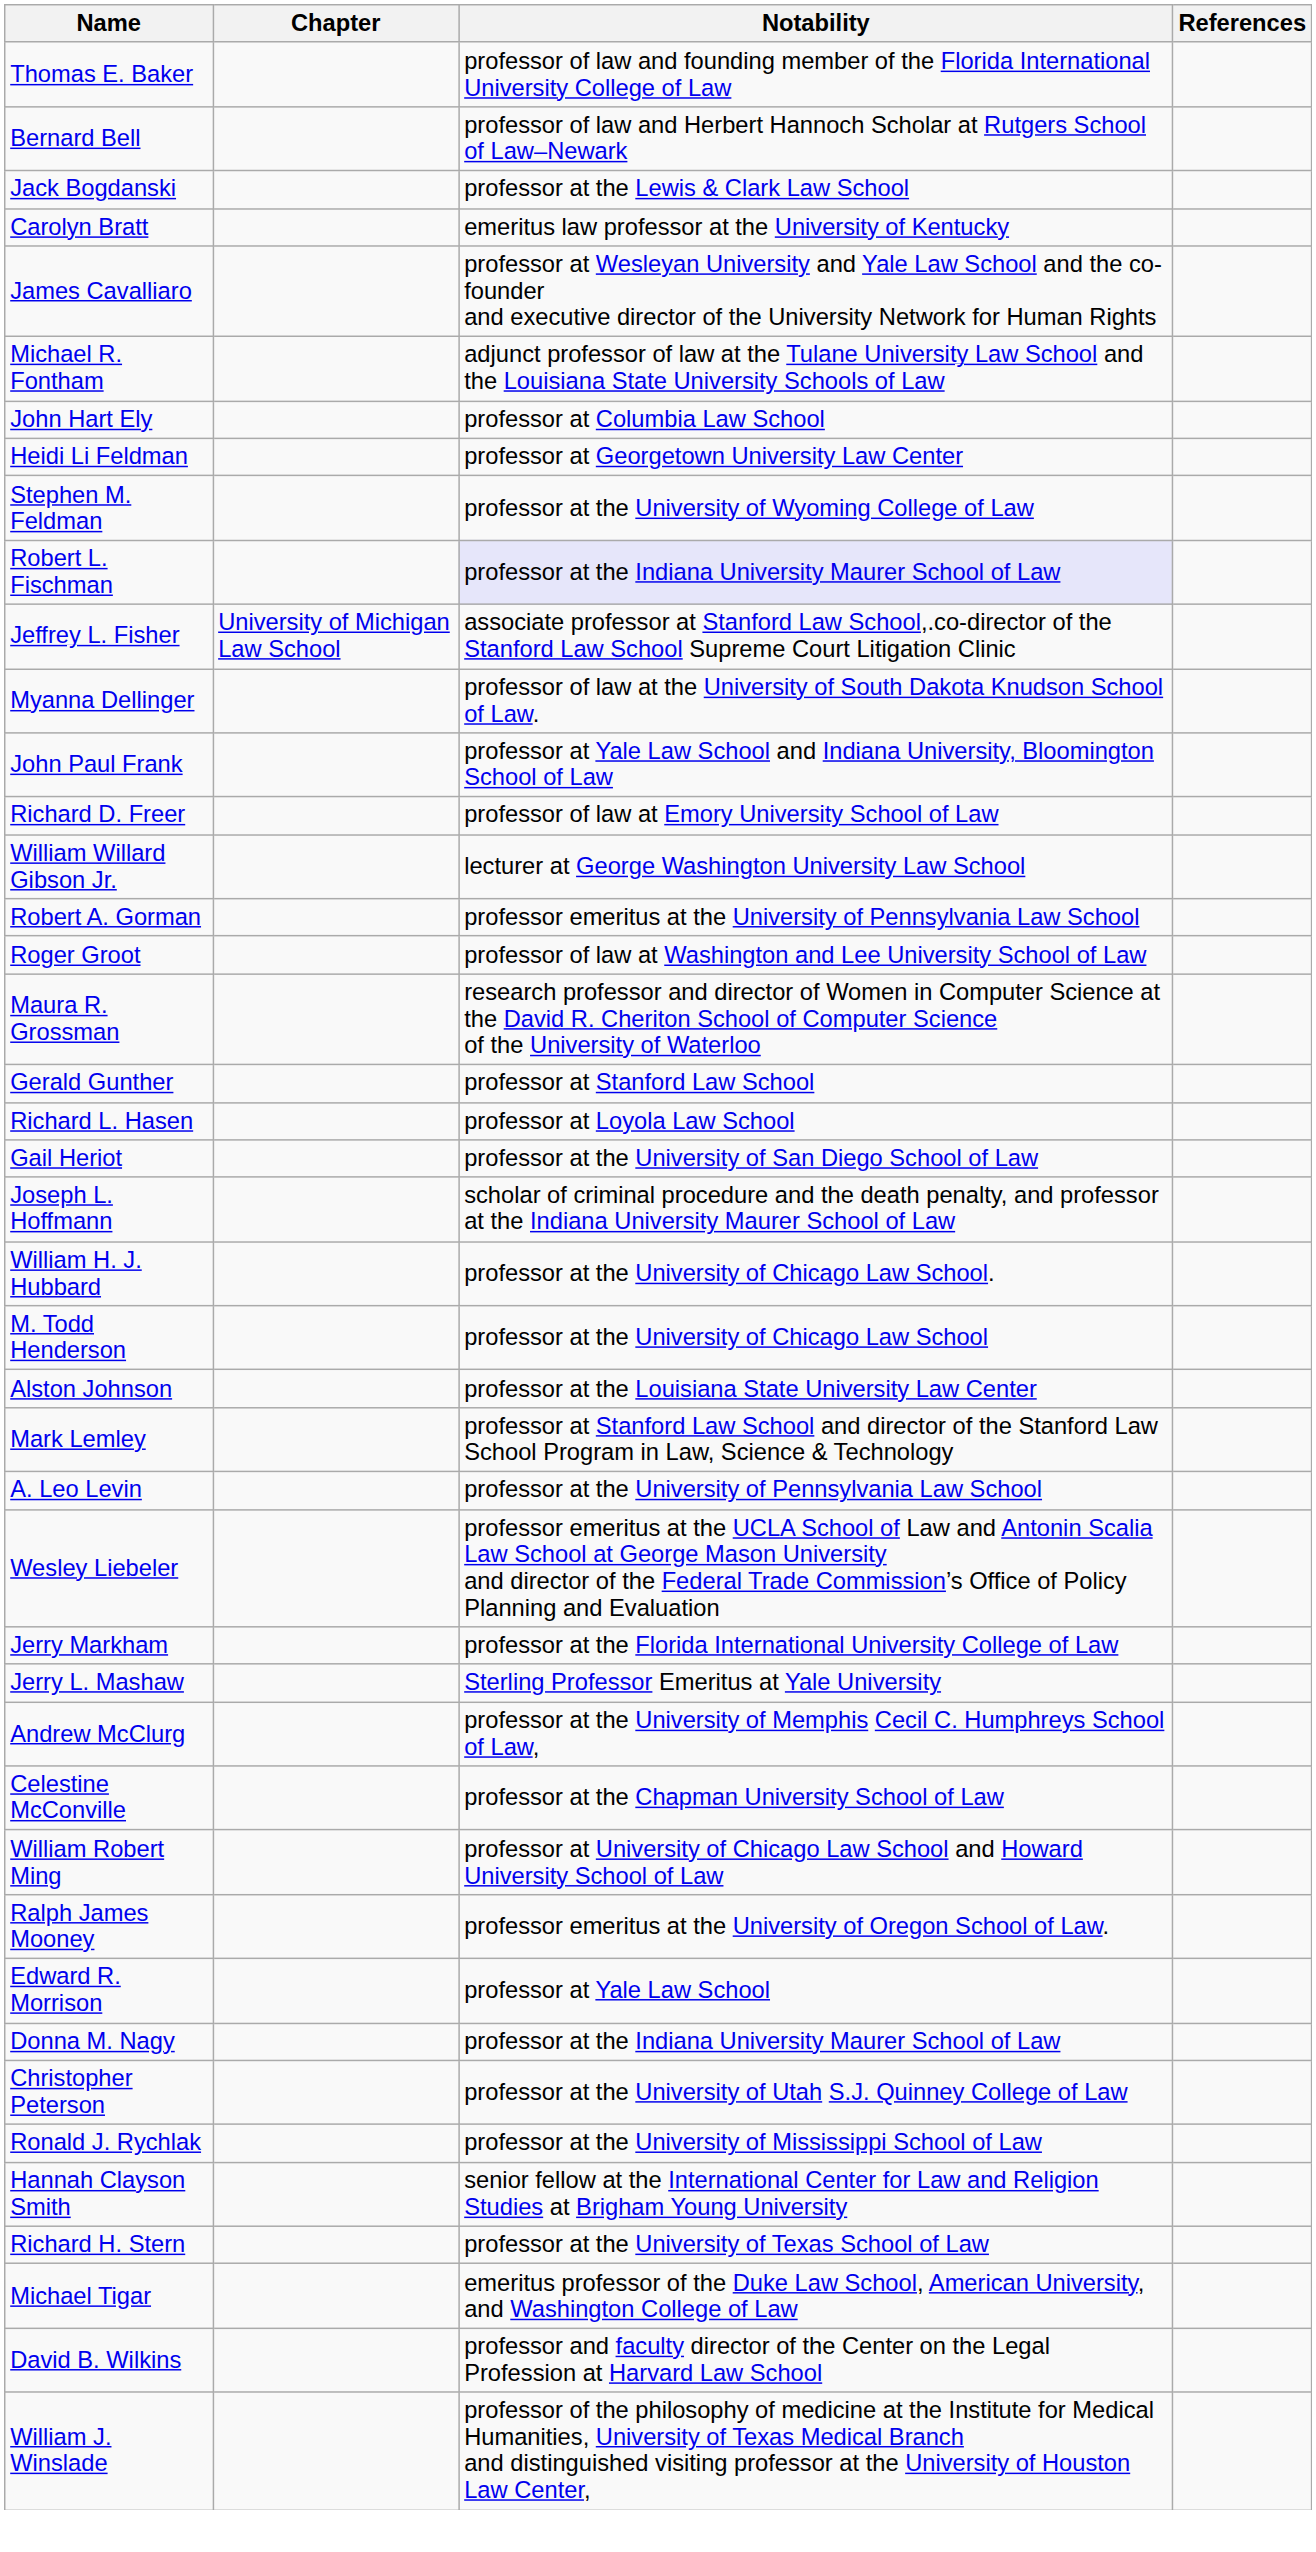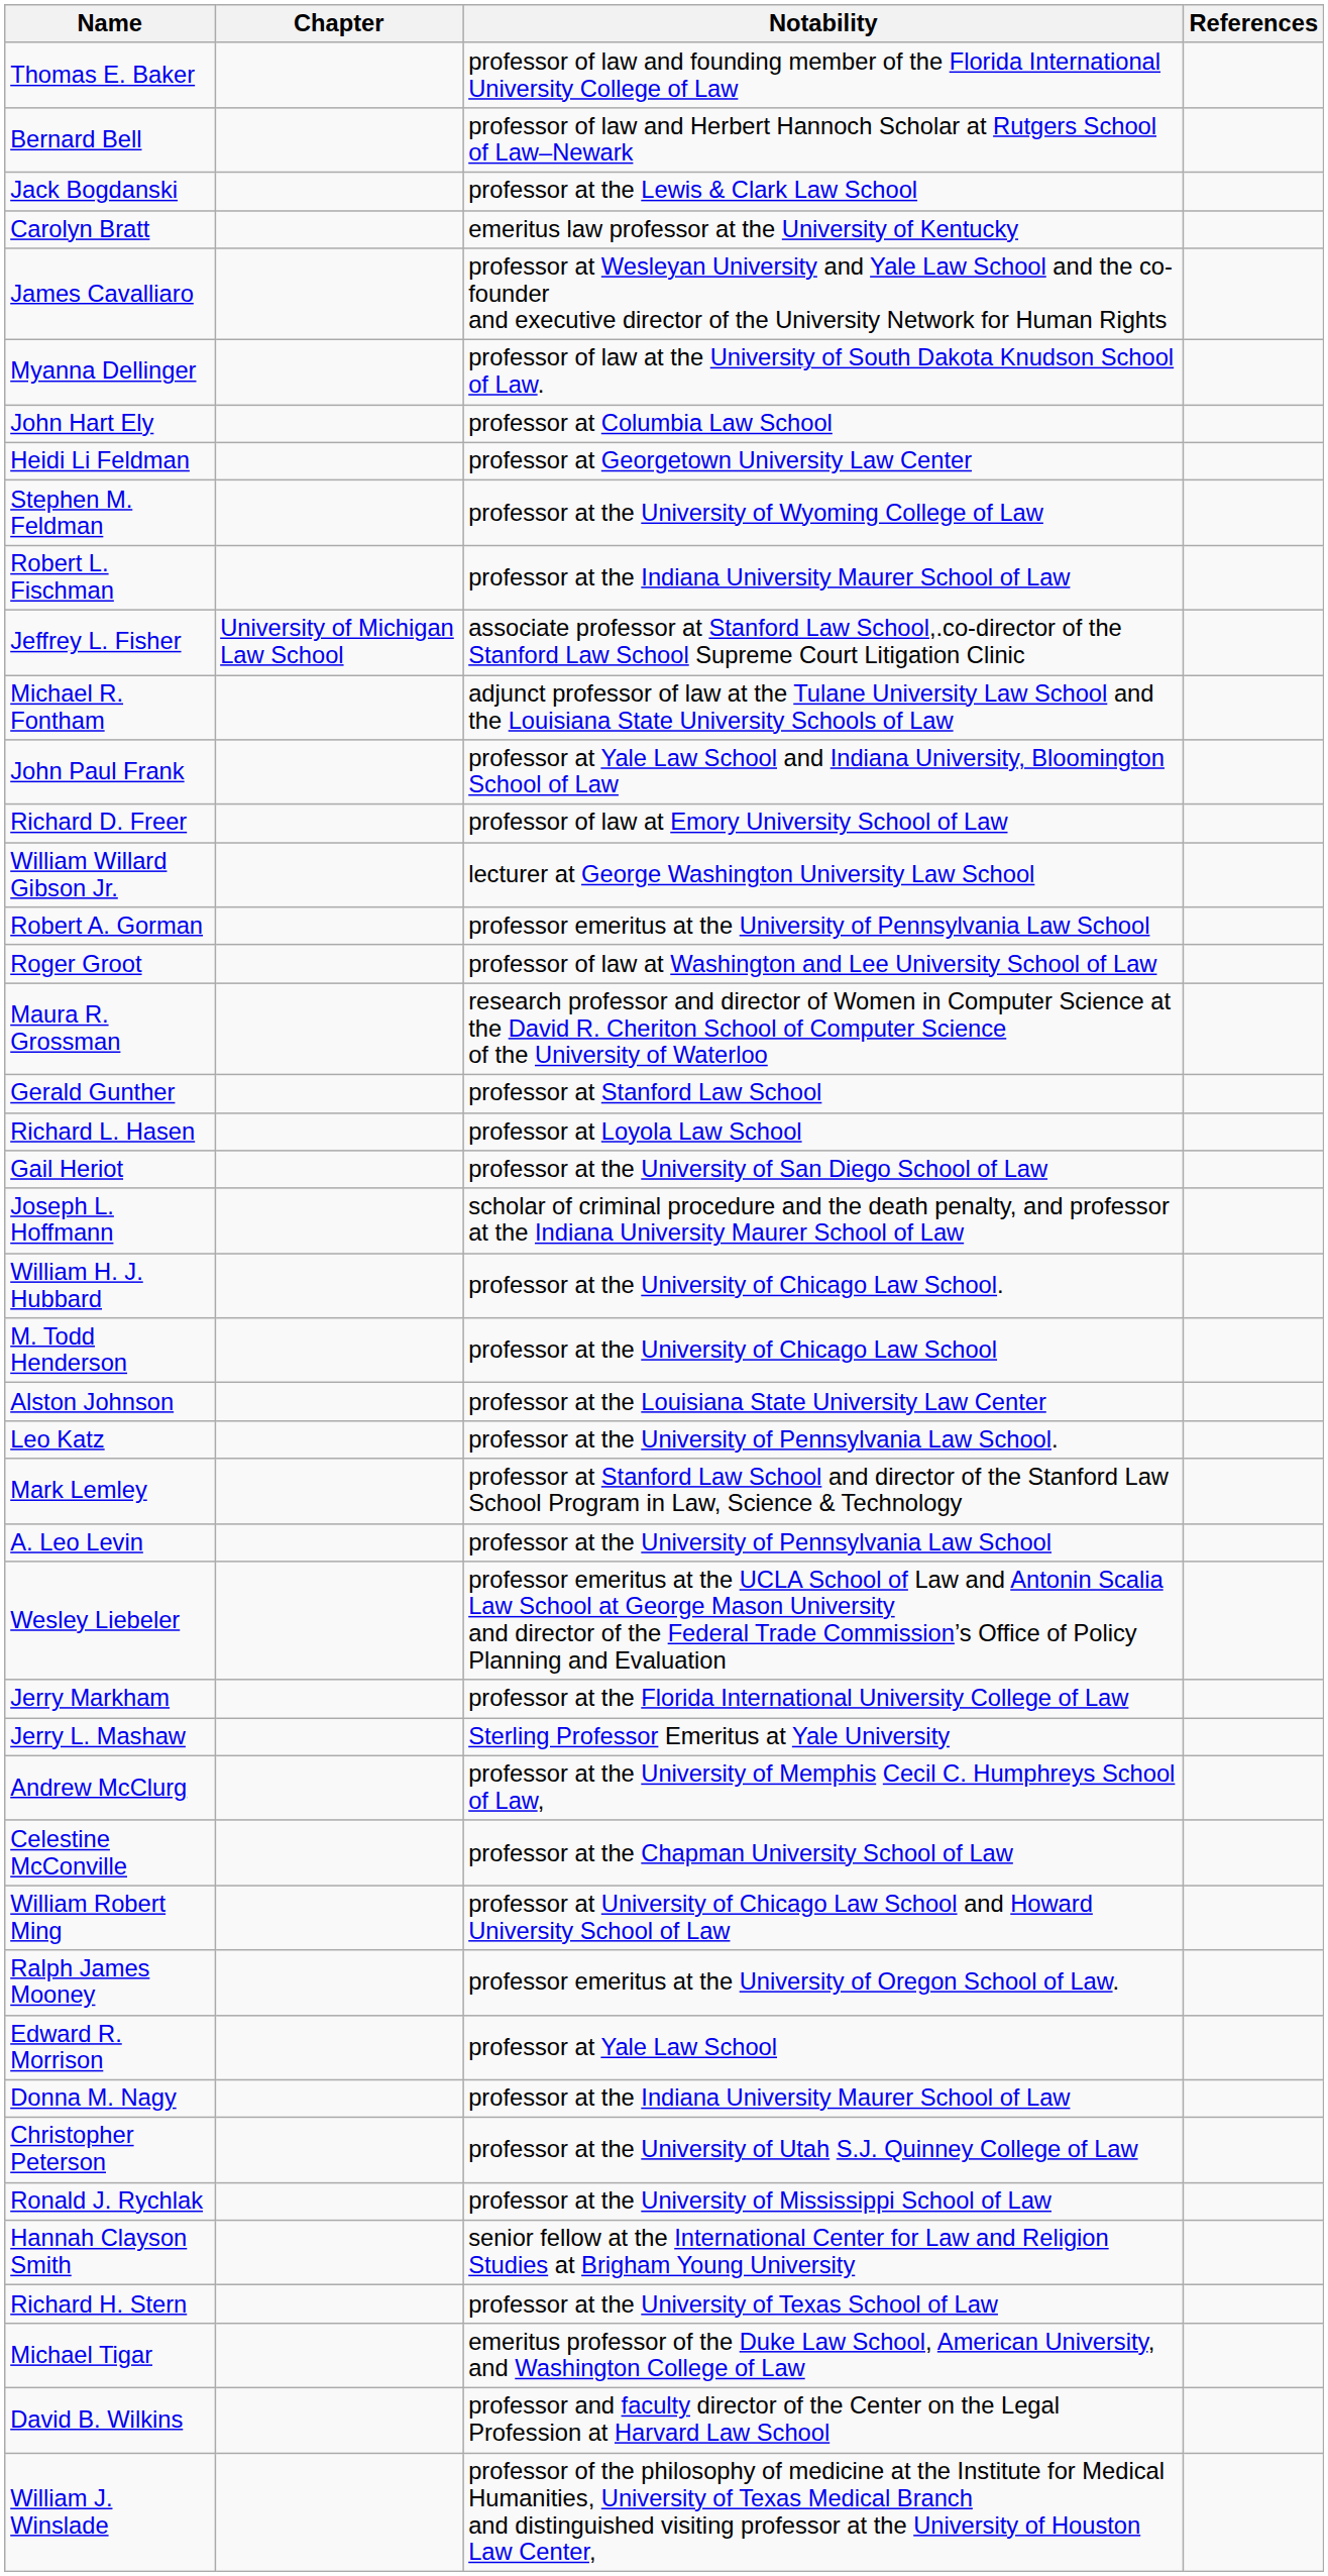 <table class="wikitable sortable" style="width:100%;">
 <tr>
 <th>Name</th>
 <th>Chapter</th>
 <th>Notability</th>
 <th>References</th>
 </tr>
 <tr>
 <td><a href='#'>Thomas E. Baker</a></td>
 <td></td>
 <td>professor of law and founding member of the <a href='#'>Florida International University College of Law</a></td>
 <td></td>
 </tr>
 <tr>
 <td><a href='#'>Bernard Bell</a></td>
 <td></td>
 <td>professor of law and Herbert Hannoch Scholar at <a href='#'>Rutgers School of Law–Newark</a></td>
 <td></td>
 </tr>
 <tr>
 <td><a href='#'>Jack Bogdanski</a></td>
 <td></td>
 <td>professor at the <a href='#'>Lewis & Clark Law School</a></td>
 <td></td>
 </tr>
 <tr>
 <td><a href='#'>Carolyn Bratt</a></td>
 <td></td>
 <td>emeritus law professor at the <a href='#'>University of Kentucky</a></td>
 <td></td>
 </tr>
 <tr>
 <td><a href='#'>James Cavalliaro</a></td>
 <td></td>
 <td>professor at <a href='#'>Wesleyan University</a> and <a href='#'>Yale Law School</a> and the co-founder<br>and executive director of the University Network for Human Rights</td>
 <td></td>
 </tr>
 <tr>
-<td><a href='#'>Michael R. Fontham</a></td>
+<td><a href='#'>Myanna Dellinger</a></td>
 <td></td>
-<td>adjunct professor of law at the <a href='#'>Tulane University Law School</a> and the <a href='#'>Louisiana State University Schools of Law</a></td>
+<td>professor of law at the <a href='#'>University of South Dakota Knudson School of Law</a>.</td>
 <td></td>
 </tr>
 <tr>
 <td><a href='#'>John Hart Ely</a></td>
 <td></td>
 <td>professor at <a href='#'>Columbia Law School</a></td>
 <td></td>
 </tr>
 <tr>
 <td><a href='#'>Heidi Li Feldman</a></td>
 <td></td>
 <td>professor at <a href='#'>Georgetown University Law Center</a></td>
 <td></td>
 </tr>
 <tr>
 <td><a href='#'>Stephen M. Feldman</a></td>
 <td></td>
 <td>professor at the <a href='#'>University of Wyoming College of Law</a></td>
 <td></td>
 </tr>
 <tr>
 <td><a href='#'>Robert L. Fischman</a></td>
 <td></td>
-<td style="background: lavender;">professor at the <a href='#'>Indiana University Maurer School of Law</a></td>
+<td>professor at the <a href='#'>Indiana University Maurer School of Law</a></td>
 <td></td>
 </tr>
 <tr>
 <td><a href='#'>Jeffrey L. Fisher</a></td>
 <td><a href='#'>University of Michigan Law School</a></td>
 <td>associate professor at <a href='#'>Stanford Law School</a>,.co-director of the <a href='#'>Stanford Law School</a> Supreme Court Litigation Clinic</td>
 <td></td>
 </tr>
 <tr>
-<td><a href='#'>Myanna Dellinger</a></td>
+<td><a href='#'>Michael R. Fontham</a></td>
 <td></td>
-<td>professor of law at the <a href='#'>University of South Dakota Knudson School of Law</a>.</td>
+<td>adjunct professor of law at the <a href='#'>Tulane University Law School</a> and the <a href='#'>Louisiana State University Schools of Law</a></td>
 <td></td>
 </tr>
 <tr>
 <td><a href='#'>John Paul Frank</a></td>
 <td></td>
 <td>professor at <a href='#'>Yale Law School</a> and <a href='#'>Indiana University, Bloomington School of Law</a></td>
 <td></td>
 </tr>
 <tr>
 <td><a href='#'>Richard D. Freer</a></td>
 <td></td>
 <td>professor of law at <a href='#'>Emory University School of Law</a></td>
 <td></td>
 </tr>
 <tr>
 <td><a href='#'>William Willard Gibson Jr.</a></td>
 <td></td>
 <td>lecturer at <a href='#'>George Washington University Law School</a></td>
 <td></td>
 </tr>
 <tr>
 <td><a href='#'>Robert A. Gorman</a></td>
 <td></td>
 <td>professor emeritus at the <a href='#'>University of Pennsylvania Law School</a></td>
 <td></td>
 </tr>
 <tr>
 <td><a href='#'>Roger Groot</a></td>
 <td></td>
 <td>professor of law at <a href='#'>Washington and Lee University School of Law</a></td>
 <td></td>
 </tr>
 <tr>
 <td><a href='#'>Maura R. Grossman</a></td>
 <td></td>
 <td>research professor and director of Women in Computer Science at the <a href='#'>David R. Cheriton School of Computer Science</a><br>of the <a href='#'>University of Waterloo</a></td>
 <td></td>
 </tr>
 <tr>
 <td><a href='#'>Gerald Gunther</a></td>
 <td></td>
 <td>professor at <a href='#'>Stanford Law School</a></td>
 <td></td>
 </tr>
 <tr>
 <td><a href='#'>Richard L. Hasen</a></td>
 <td></td>
 <td>professor at <a href='#'>Loyola Law School</a></td>
 <td></td>
 </tr>
 <tr>
 <td><a href='#'>Gail Heriot</a></td>
 <td></td>
 <td>professor at the <a href='#'>University of San Diego School of Law</a></td>
 <td></td>
 </tr>
 <tr>
 <td><a href='#'>Joseph L. Hoffmann</a></td>
 <td></td>
 <td>scholar of criminal procedure and the death penalty, and professor at the <a href='#'>Indiana University Maurer School of Law</a></td>
 <td></td>
 </tr>
 <tr>
 <td><a href='#'>William H. J. Hubbard</a></td>
 <td></td>
 <td>professor at the <a href='#'>University of Chicago Law School</a>.</td>
 <td></td>
 </tr>
 <tr>
 <td><a href='#'>M. Todd Henderson</a></td>
 <td></td>
 <td>professor at the <a href='#'>University of Chicago Law School</a></td>
 <td></td>
 </tr>
 <tr>
 <td><a href='#'>Alston Johnson</a></td>
 <td></td>
 <td>professor at the <a href='#'>Louisiana State University Law Center</a></td>
+<td></td>
+</tr>
+<tr>
+<td><a href='#'>Leo Katz</a></td>
+<td></td>
+<td>professor at the <a href='#'>University of Pennsylvania Law School</a>.</td>
 <td></td>
 </tr>
 <tr>
 <td><a href='#'>Mark Lemley</a></td>
 <td></td>
 <td>professor at <a href='#'>Stanford Law School</a> and director of the Stanford Law School Program in Law, Science & Technology</td>
 <td></td>
 </tr>
 <tr>
 <td><a href='#'>A. Leo Levin</a></td>
 <td></td>
 <td>professor at the <a href='#'>University of Pennsylvania Law School</a></td>
 <td></td>
 </tr>
 <tr>
 <td><a href='#'>Wesley Liebeler</a></td>
 <td></td>
 <td>professor emeritus at the <a href='#'>UCLA School of</a> Law and <a href='#'>Antonin Scalia Law School at George Mason University</a><br>and director of the <a href='#'>Federal Trade Commission</a>’s Office of Policy Planning and Evaluation</td>
 <td></td>
 </tr>
 <tr>
 <td><a href='#'>Jerry Markham</a></td>
 <td></td>
 <td>professor at the <a href='#'>Florida International University College of Law</a></td>
 <td></td>
 </tr>
 <tr>
 <td><a href='#'>Jerry L. Mashaw</a></td>
 <td></td>
 <td><a href='#'>Sterling Professor</a> Emeritus at <a href='#'>Yale University</a></td>
 <td></td>
 </tr>
 <tr>
 <td><a href='#'>Andrew McClurg</a></td>
 <td></td>
 <td>professor at the <a href='#'>University of Memphis</a> <a href='#'>Cecil C. Humphreys School of Law</a>,</td>
 <td></td>
 </tr>
 <tr>
 <td><a href='#'>Celestine McConville</a></td>
 <td></td>
 <td>professor at the <a href='#'>Chapman University School of Law</a></td>
 <td></td>
 </tr>
 <tr>
 <td><a href='#'>William Robert Ming</a></td>
 <td></td>
 <td>professor at <a href='#'>University of Chicago Law School</a> and <a href='#'>Howard University School of Law</a></td>
 <td></td>
 </tr>
 <tr>
 <td><a href='#'>Ralph James Mooney</a></td>
 <td></td>
 <td>professor emeritus at the <a href='#'>University of Oregon School of Law</a>.</td>
 <td></td>
 </tr>
 <tr>
 <td><a href='#'>Edward R. Morrison</a></td>
 <td></td>
 <td>professor at <a href='#'>Yale Law School</a></td>
 <td></td>
 </tr>
 <tr>
 <td><a href='#'>Donna M. Nagy</a></td>
 <td></td>
 <td>professor at the <a href='#'>Indiana University Maurer School of Law</a></td>
 <td></td>
 </tr>
 <tr>
 <td><a href='#'>Christopher Peterson</a></td>
 <td></td>
 <td>professor at the <a href='#'>University of Utah</a> <a href='#'>S.J. Quinney College of Law</a></td>
 <td></td>
 </tr>
 <tr>
 <td><a href='#'>Ronald J. Rychlak</a></td>
 <td></td>
 <td>professor at the <a href='#'>University of Mississippi School of Law</a></td>
 <td></td>
 </tr>
 <tr>
 <td><a href='#'>Hannah Clayson Smith</a></td>
 <td></td>
 <td>senior fellow at the <a href='#'>International Center for Law and Religion Studies</a> at <a href='#'>Brigham Young University</a></td>
 <td></td>
 </tr>
 <tr>
 <td><a href='#'>Richard H. Stern</a></td>
 <td></td>
 <td>professor at the <a href='#'>University of Texas School of Law</a></td>
 <td></td>
 </tr>
 <tr>
 <td><a href='#'>Michael Tigar</a></td>
 <td></td>
 <td>emeritus professor of the <a href='#'>Duke Law School</a>, <a href='#'>American University</a>, and <a href='#'>Washington College of Law</a></td>
 <td></td>
 </tr>
 <tr>
 <td><a href='#'>David B. Wilkins</a></td>
 <td></td>
 <td>professor and <a href='#'>faculty</a> director of the Center on the Legal Profession at <a href='#'>Harvard Law School</a></td>
 <td></td>
 </tr>
 <tr>
 <td><a href='#'>William J. Winslade</a></td>
 <td></td>
 <td>professor of the philosophy of medicine at the Institute for Medical Humanities, <a href='#'>University of Texas Medical Branch</a><br>and distinguished visiting professor at the <a href='#'>University of Houston Law Center</a>,</td>
 <td></td>
 </tr>
 </table>
